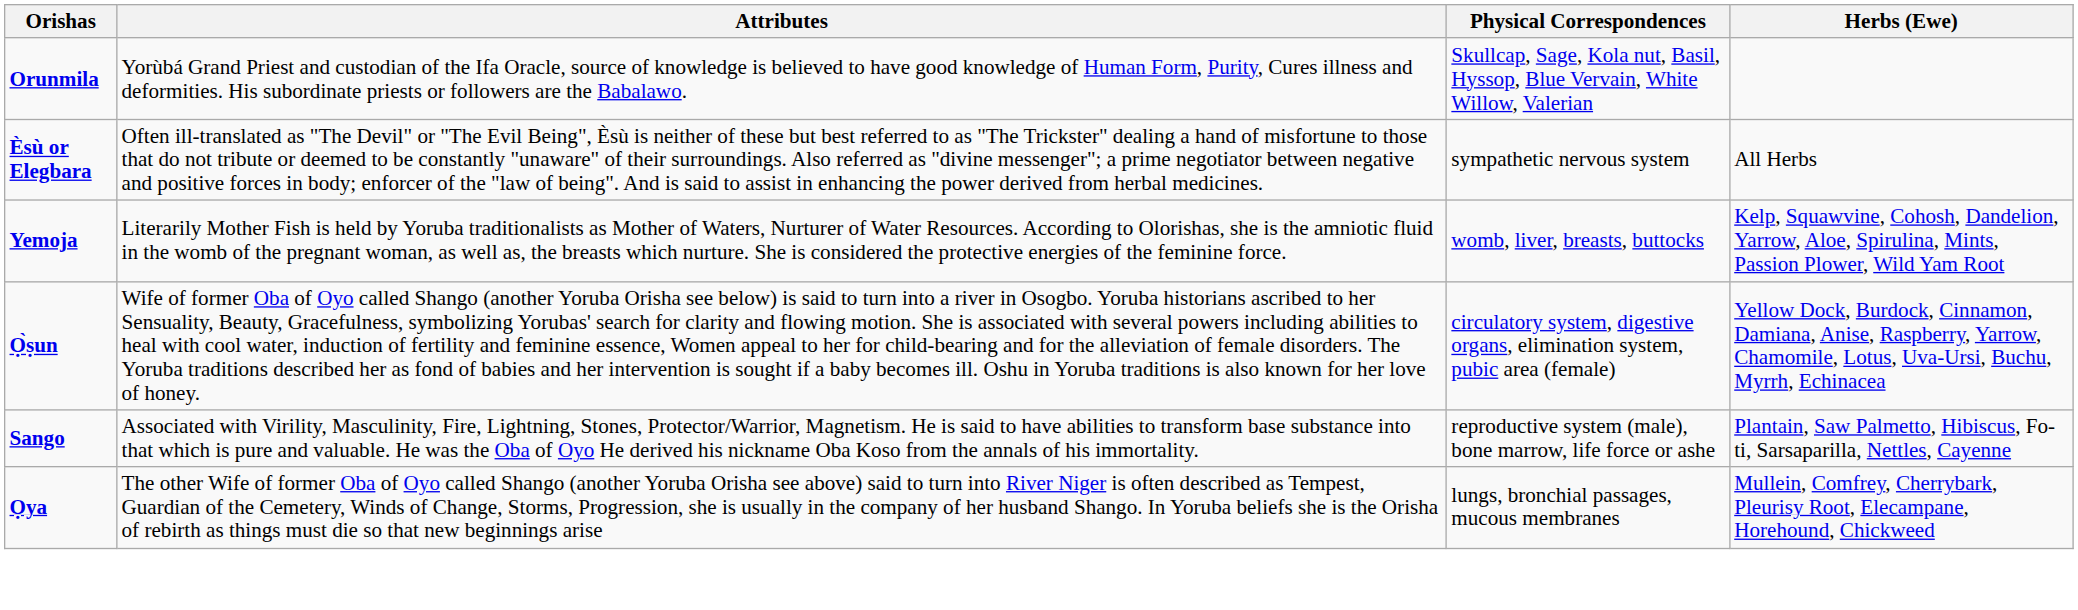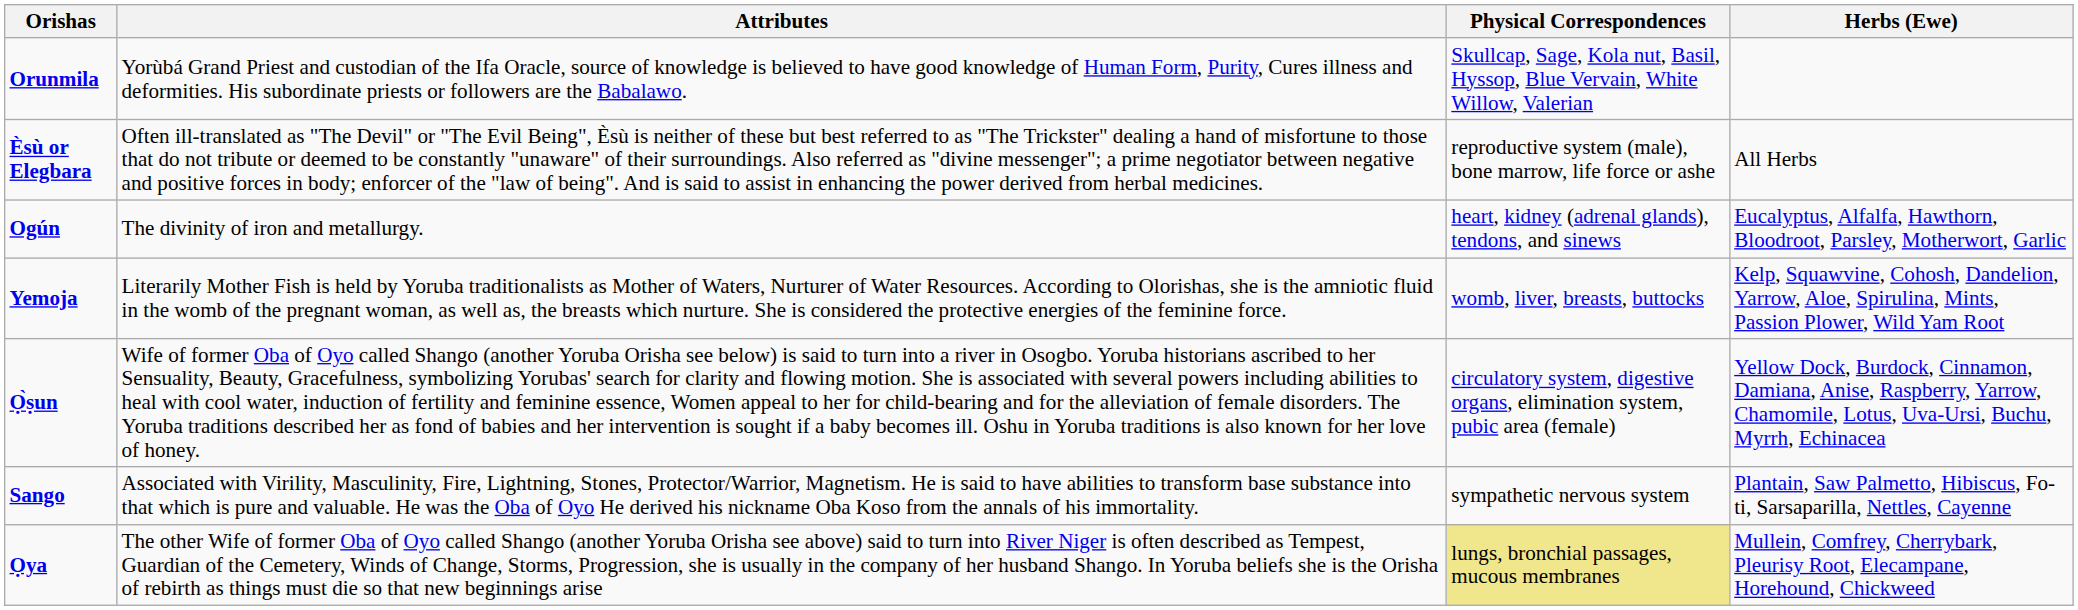 <table class="wikitable">
 <tr>
 <th>Orishas</th>
 <th>Attributes</th>
 <th>Physical Correspondences</th>
 <th>Herbs (Ewe)</th>
 </tr>
 <tr>
 <td><strong><a href='#'>Orunmila</a></strong></td>
 <td>Yorùbá Grand Priest and custodian of the Ifa Oracle, source of knowledge is believed to have good knowledge of <a href='#'>Human Form</a>, <a href='#'>Purity</a>, Cures illness and deformities. His subordinate priests or followers are the <a href='#'>Babalawo</a>.</td>
 <td><a href='#'>Skullcap</a>, <a href='#'>Sage</a>, <a href='#'>Kola nut</a>, <a href='#'>Basil</a>, <a href='#'>Hyssop</a>, <a href='#'>Blue Vervain</a>, <a href='#'>White Willow</a>, <a href='#'>Valerian</a></td>
 </tr>
 <tr>
 <td><strong><a href='#'>Èsù or Elegbara</a></strong></td>
 <td>Often ill-translated as "The Devil" or "The Evil Being", Èsù is neither of these but best referred to as "The Trickster" dealing a hand of misfortune to those that do not tribute or deemed to be constantly "unaware" of their surroundings.  Also referred as "divine messenger"; a prime negotiator between negative and positive forces in body; enforcer of the "law of being". And is said to assist in enhancing the power derived from herbal medicines.</td>
-<td>sympathetic nervous system</td>
+<td>reproductive system (male), bone marrow, life force or ashe</td>
 <td>All Herbs</td>
+</tr>
+<tr>
+<td><strong><a href='#'>Ogún</a></strong></td>
+<td>The divinity of iron and metallurgy.</td>
+<td><a href='#'>heart</a>, <a href='#'>kidney</a> (<a href='#'>adrenal glands</a>), <a href='#'>tendons</a>, and <a href='#'>sinews</a></td>
+<td><a href='#'>Eucalyptus</a>, <a href='#'>Alfalfa</a>, <a href='#'>Hawthorn</a>, <a href='#'>Bloodroot</a>, <a href='#'>Parsley</a>, <a href='#'>Motherwort</a>, <a href='#'>Garlic</a></td>
 </tr>
 <tr>
 <td><strong><a href='#'>Yemoja</a></strong></td>
 <td>Literarily Mother Fish is held by Yoruba traditionalists as Mother of Waters, Nurturer of Water Resources. According to Olorishas, she is the amniotic fluid in the womb of the pregnant woman, as well as, the breasts which nurture. She is considered the protective energies of the feminine force.</td>
 <td><a href='#'>womb</a>, <a href='#'>liver</a>, <a href='#'>breasts</a>, <a href='#'>buttocks</a></td>
 <td><a href='#'>Kelp</a>, <a href='#'>Squawvine</a>, <a href='#'>Cohosh</a>, <a href='#'>Dandelion</a>, <a href='#'>Yarrow</a>, <a href='#'>Aloe</a>, <a href='#'>Spirulina</a>, <a href='#'>Mints</a>, <a href='#'>Passion Plower</a>, <a href='#'>Wild Yam Root</a></td>
 </tr>
 <tr>
 <td><strong><a href='#'>Ọ̀ṣun</a></strong></td>
 <td>Wife of former <a href='#'>Oba</a> of <a href='#'>Oyo</a> called Shango (another Yoruba Orisha see below) is said to turn into a river in Osogbo.  Yoruba historians ascribed to her Sensuality, Beauty, Gracefulness, symbolizing Yorubas' search for clarity and flowing motion. She is associated with several powers including abilities to heal with cool water, induction of fertility and feminine essence, Women appeal to her for child-bearing and for the alleviation of female disorders.  The Yoruba traditions described her as fond of babies and her intervention is sought if a baby becomes ill.  Oshu in Yoruba traditions is also known for her love of honey.</td>
 <td><a href='#'>circulatory system</a>, <a href='#'>digestive organs</a>, elimination system, <a href='#'>pubic</a> area (female)</td>
 <td><a href='#'>Yellow Dock</a>, <a href='#'>Burdock</a>, <a href='#'>Cinnamon</a>, <a href='#'>Damiana</a>, <a href='#'>Anise</a>, <a href='#'>Raspberry</a>, <a href='#'>Yarrow</a>, <a href='#'>Chamomile</a>, <a href='#'>Lotus</a>, <a href='#'>Uva-Ursi</a>, <a href='#'>Buchu</a>, <a href='#'>Myrrh</a>, <a href='#'>Echinacea</a></td>
 </tr>
 <tr>
 <td><strong><a href='#'>Sango</a></strong></td>
 <td>Associated with Virility, Masculinity, Fire, Lightning, Stones, Protector/Warrior, Magnetism.  He is said to have abilities to transform base substance into that which is pure and valuable.  He was the <a href='#'>Oba</a> of <a href='#'>Oyo</a> He derived his nickname Oba Koso from the annals of his immortality.</td>
-<td>reproductive system (male), bone marrow, life force or ashe</td>
+<td>sympathetic nervous system</td>
 <td><a href='#'>Plantain</a>, <a href='#'>Saw Palmetto</a>, <a href='#'>Hibiscus</a>, Fo-ti, Sarsaparilla, <a href='#'>Nettles</a>, <a href='#'>Cayenne</a></td>
 </tr>
 <tr>
 <td><strong><a href='#'>Ọya</a></strong></td>
 <td>The other Wife of former <a href='#'>Oba</a> of <a href='#'>Oyo</a> called Shango (another Yoruba Orisha see above) said to turn into <a href='#'>River Niger</a> is often described as Tempest, Guardian of the Cemetery, Winds of Change, Storms, Progression, she is usually in the company of her husband Shango.  In Yoruba beliefs she is the Orisha of rebirth as things must die so that new beginnings arise</td>
-<td>lungs, bronchial passages, mucous membranes</td>
+<td style="background: khaki;">lungs, bronchial passages, mucous membranes</td>
 <td><a href='#'>Mullein</a>, <a href='#'>Comfrey</a>, <a href='#'>Cherrybark</a>, <a href='#'>Pleurisy Root</a>, <a href='#'>Elecampane</a>, <a href='#'>Horehound</a>, <a href='#'>Chickweed</a></td>
 </tr>
 </table>
